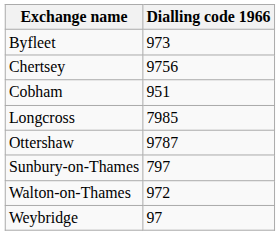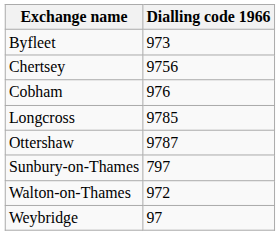 <table class="wikitable" style="width: auto; margin-left: 1.5em;">
 <tr>
 <th scope="col">Exchange name</th>
 <th scope="col">Dialling code 1966</th>
 </tr>
 <tr>
 <td>Byfleet</td>
 <td>973</td>
 </tr>
 <tr>
 <td>Chertsey</td>
 <td>9756</td>
 </tr>
 <tr>
 <td>Cobham</td>
-<td>951</td>
+<td>976</td>
 </tr>
 <tr>
 <td>Longcross</td>
-<td>7985</td>
+<td>9785</td>
 </tr>
 <tr>
 <td>Ottershaw</td>
 <td>9787</td>
 </tr>
 <tr>
 <td>Sunbury-on-Thames</td>
 <td>797</td>
 </tr>
 <tr>
 <td>Walton-on-Thames</td>
 <td>972</td>
 </tr>
 <tr>
 <td>Weybridge</td>
 <td>97</td>
 </tr>
 </table>
